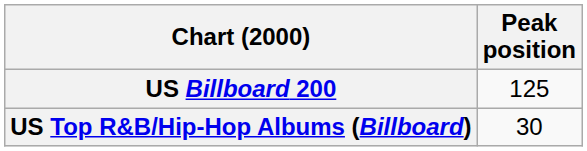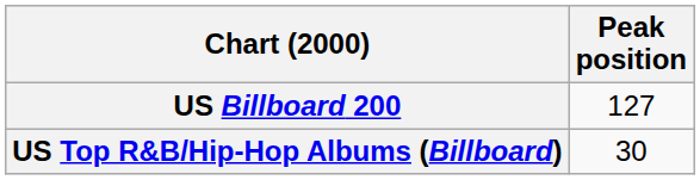 <table class="wikitable sortable plainrowheaders" style="text-align:center;">
 <tr>
 <th scope="col">Chart (2000)</th>
 <th scope="col">Peak<br>position</th>
 </tr>
 <tr>
 <th scope="row">US <a href='#'><em>Billboard</em> 200</a></th>
-<td>125</td>
+<td>127</td>
 </tr>
 <tr>
 <th scope="row">US <a href='#'>Top R&B/Hip-Hop Albums</a> (<em><a href='#'>Billboard</a></em>)</th>
 <td>30</td>
 </tr>
 </table>
